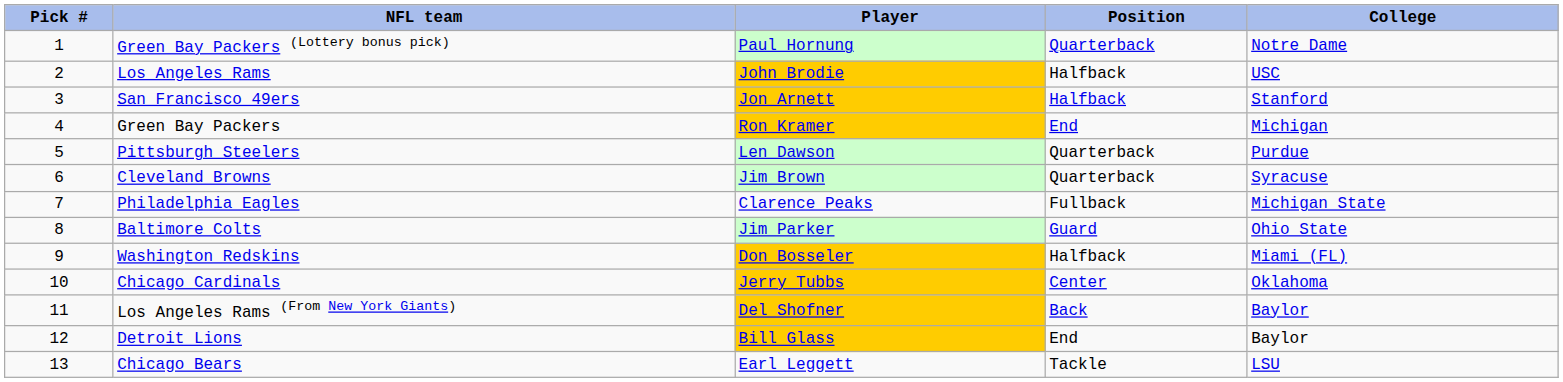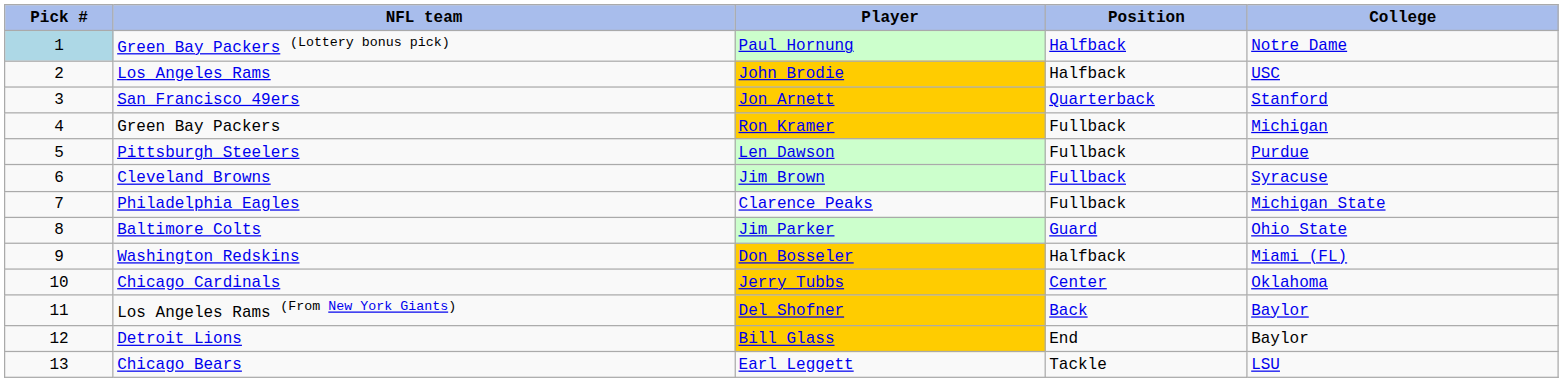 <table class="wikitable sortable sortable" style="width: 100%">
 <tr>
 <th style="background:#A8BDEC;" width=7%>Pick #</th>
 <th width=40% style="background:#A8BDEC;">NFL team</th>
 <th width=20% style="background:#A8BDEC;">Player</th>
 <th width=13% style="background:#A8BDEC;">Position</th>
 <th style="background:#A8BDEC;">College</th>
 </tr>
 <tr>
-<td align=center>1</td>
+<td align=center style="background: lightblue;">1</td>
 <td><a href='#'>Green Bay Packers</a> <sup>(Lottery bonus pick)</sup></td>
 <td bgcolor="#CCFFCC"><a href='#'>Paul Hornung</a></td>
-<td><a href='#'>Quarterback</a></td>
+<td><a href='#'>Halfback</a></td>
 <td><a href='#'>Notre Dame</a></td>
 </tr>
 <tr>
 <td align=center>2</td>
 <td><a href='#'>Los Angeles Rams</a></td>
 <td bgcolor="#FFCC00"><a href='#'>John Brodie</a></td>
 <td>Halfback</td>
 <td><a href='#'>USC</a></td>
 </tr>
 <tr>
 <td align=center>3</td>
 <td><a href='#'>San Francisco 49ers</a></td>
 <td bgcolor="#FFCC00"><a href='#'>Jon Arnett</a></td>
-<td><a href='#'>Halfback</a></td>
+<td><a href='#'>Quarterback</a></td>
 <td><a href='#'>Stanford</a></td>
 </tr>
 <tr>
 <td align=center>4</td>
 <td>Green Bay Packers</td>
 <td bgcolor="#FFCC00"><a href='#'>Ron Kramer</a></td>
-<td><a href='#'>End</a></td>
+<td>Fullback</td>
 <td><a href='#'>Michigan</a></td>
 </tr>
 <tr>
 <td align=center>5</td>
 <td><a href='#'>Pittsburgh Steelers</a></td>
 <td bgcolor="#CCFFCC"><a href='#'>Len Dawson</a></td>
-<td>Quarterback</td>
+<td>Fullback</td>
 <td><a href='#'>Purdue</a></td>
 </tr>
 <tr>
 <td align=center>6</td>
 <td><a href='#'>Cleveland Browns</a></td>
 <td bgcolor="#CCFFCC"><a href='#'>Jim Brown</a></td>
-<td>Quarterback</td>
+<td><a href='#'>Fullback</a></td>
 <td><a href='#'>Syracuse</a></td>
 </tr>
 <tr>
 <td align=center>7</td>
 <td><a href='#'>Philadelphia Eagles</a></td>
 <td><a href='#'>Clarence Peaks</a></td>
 <td>Fullback</td>
 <td><a href='#'>Michigan State</a></td>
 </tr>
 <tr>
 <td align=center>8</td>
 <td><a href='#'>Baltimore Colts</a></td>
 <td bgcolor="#CCFFCC"><a href='#'>Jim Parker</a></td>
 <td><a href='#'>Guard</a></td>
 <td><a href='#'>Ohio State</a></td>
 </tr>
 <tr>
 <td align=center>9</td>
 <td><a href='#'>Washington Redskins</a></td>
 <td bgcolor="#FFCC00"><a href='#'>Don Bosseler</a></td>
 <td>Halfback</td>
 <td><a href='#'>Miami (FL)</a></td>
 </tr>
 <tr>
 <td align=center>10</td>
 <td><a href='#'>Chicago Cardinals</a></td>
 <td bgcolor="#FFCC00"><a href='#'>Jerry Tubbs</a></td>
 <td><a href='#'>Center</a></td>
 <td><a href='#'>Oklahoma</a></td>
 </tr>
 <tr>
 <td align=center>11</td>
 <td>Los Angeles Rams <sup>(From <a href='#'>New York Giants</a>)</sup></td>
 <td bgcolor="#FFCC00"><a href='#'>Del Shofner</a></td>
 <td><a href='#'>Back</a></td>
 <td><a href='#'>Baylor</a></td>
 </tr>
 <tr>
 <td align=center>12</td>
 <td><a href='#'>Detroit Lions</a></td>
 <td bgcolor="#FFCC00"><a href='#'>Bill Glass</a></td>
 <td>End</td>
 <td>Baylor</td>
 </tr>
 <tr>
 <td align=center>13</td>
 <td><a href='#'>Chicago Bears</a></td>
 <td><a href='#'>Earl Leggett</a></td>
 <td>Tackle</td>
 <td><a href='#'>LSU</a></td>
 </tr>
 </table>
